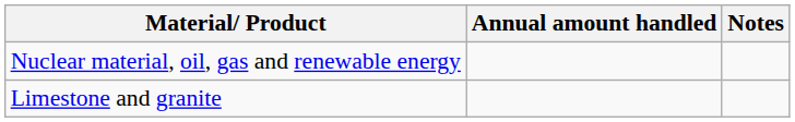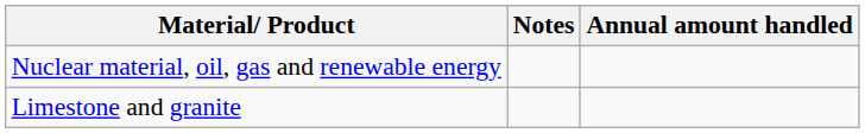 <table class="wikitable">
 <tr>
 <th>Material/ Product</th>
+<th>Notes</th>
 <th>Annual amount handled</th>
-<th>Notes</th>
 </tr>
 <tr>
 <td><a href='#'>Nuclear material</a>, <a href='#'>oil</a>, <a href='#'>gas</a> and <a href='#'>renewable energy</a></td>
 <td></td>
 <td></td>
 </tr>
 <tr>
 <td><a href='#'>Limestone</a> and <a href='#'>granite</a></td>
 <td></td>
 <td></td>
 </tr>
 </table>
